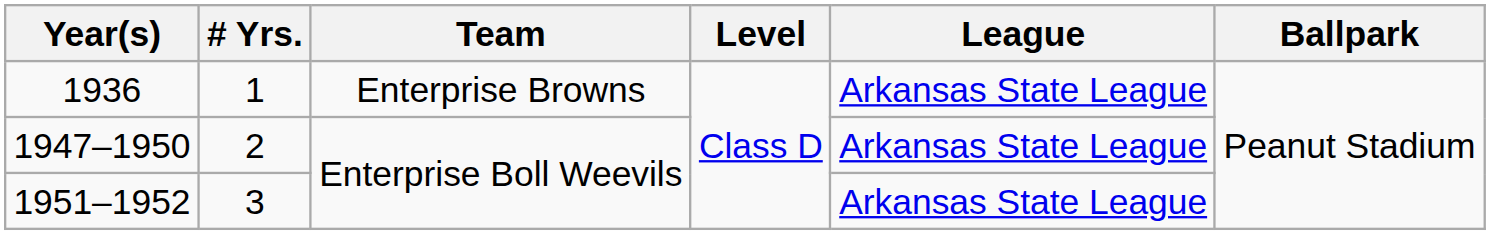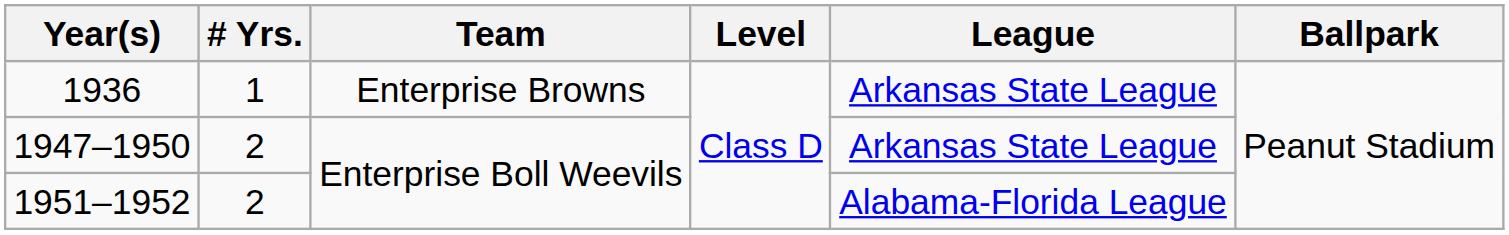 <table class="wikitable" style="text-align:center; font-size: 95%;">
 <tr>
 <th>Year(s)</th>
 <th># Yrs.</th>
 <th>Team</th>
 <th>Level</th>
 <th>League</th>
 <th>Ballpark</th>
 </tr>
 <tr>
 <td>1936</td>
 <td>1</td>
 <td>Enterprise Browns</td>
 <td rowspan=3><a href='#'>Class D</a></td>
 <td><a href='#'>Arkansas State League</a></td>
 <td rowspan=3>Peanut Stadium</td>
 </tr>
 <tr>
 <td>1947–1950</td>
 <td>2</td>
 <td rowspan=2>Enterprise Boll Weevils</td>
 <td><a href='#'>Arkansas State League</a></td>
 </tr>
 <tr>
 <td>1951–1952</td>
-<td>3</td>
-<td><a href='#'>Arkansas State League</a></td>
+<td>2</td>
+<td><a href='#'>Alabama-Florida League</a></td>
 </tr>
 </table>
